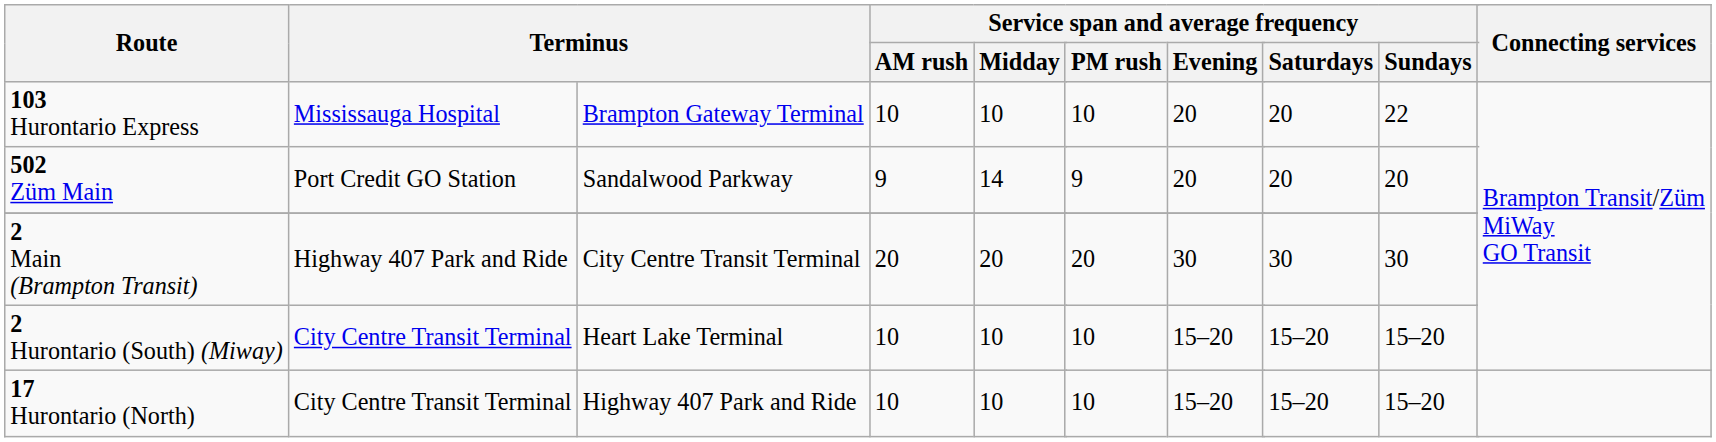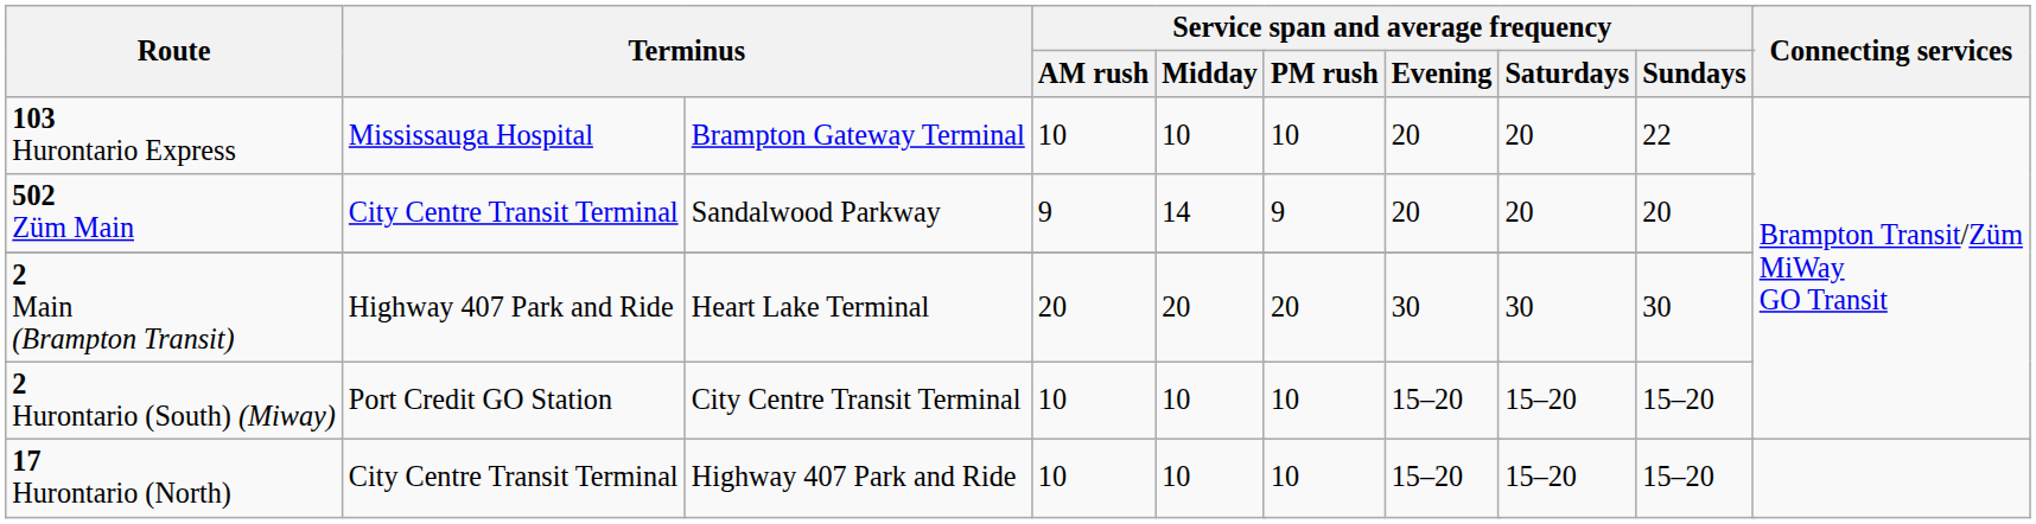 <table class="wikitable" |>
 <tr>
 <th rowspan="2">Route</th>
 <th rowspan="2" colspan="2">Terminus</th>
 <th colspan="12">Service span and average frequency</th>
 <th rowspan="2">Connecting services</th>
 </tr>
 <tr>
 <th colspan="2">AM rush</th>
 <th colspan="2">Midday</th>
 <th colspan="2">PM rush</th>
 <th colspan="2">Evening</th>
 <th colspan="2">Saturdays</th>
 <th colspan="2">Sundays</th>
 </tr>
 <tr>
 <td><strong>103</strong><br>Hurontario Express</td>
 <td><a href='#'>Mississauga Hospital</a></td>
 <td><a href='#'>Brampton Gateway Terminal</a></td>
 <td colspan="2">10</td>
 <td colspan="2">10</td>
 <td colspan="2">10</td>
 <td colspan="2">20</td>
 <td colspan="2">20</td>
 <td colspan="2">22</td>
 <td rowspan="5"><a href='#'>Brampton Transit</a>/<a href='#'>Züm</a><br><a href='#'>MiWay</a><br><a href='#'>GO Transit</a></td>
 </tr>
 <tr>
 <td><strong>502</strong><br><a href='#'>Züm Main</a></td>
-<td>Port Credit GO Station</td>
+<td><a href='#'>City Centre Transit Terminal</a></td>
 <td>Sandalwood Parkway</td>
 <td colspan="2">9</td>
 <td colspan="2">14</td>
 <td colspan="2">9</td>
 <td colspan="2">20</td>
 <td colspan="2">20</td>
 <td colspan="2">20</td>
 </tr>
 <tr>
 </tr>
 <tr>
 <td><strong>2</strong><br>Main <br><em>(Brampton Transit)</em></td>
 <td>Highway 407 Park and Ride</td>
-<td>City Centre Transit Terminal</td>
+<td>Heart Lake Terminal</td>
 <td colspan="2">20</td>
 <td colspan="2">20</td>
 <td colspan="2">20</td>
 <td colspan="2">30</td>
 <td colspan="2">30</td>
 <td colspan="2">30</td>
 </tr>
 <tr>
 <td><strong>2</strong><br>Hurontario (South) <em>(Miway)</em></td>
-<td><a href='#'>City Centre Transit Terminal</a></td>
-<td>Heart Lake Terminal</td>
+<td>Port Credit GO Station</td>
+<td>City Centre Transit Terminal</td>
 <td colspan="2">10</td>
 <td colspan="2">10</td>
 <td colspan="2">10</td>
 <td colspan="2">15–20</td>
 <td colspan="2">15–20</td>
 <td colspan="2">15–20</td>
 </tr>
 <tr>
 <td><strong>17</strong><br>Hurontario (North)</td>
 <td>City Centre Transit Terminal</td>
 <td>Highway 407 Park and Ride</td>
 <td colspan="2">10</td>
 <td colspan="2">10</td>
 <td colspan="2">10</td>
 <td colspan="2">15–20</td>
 <td colspan="2">15–20</td>
 <td colspan="2">15–20</td>
 </tr>
 </table>
